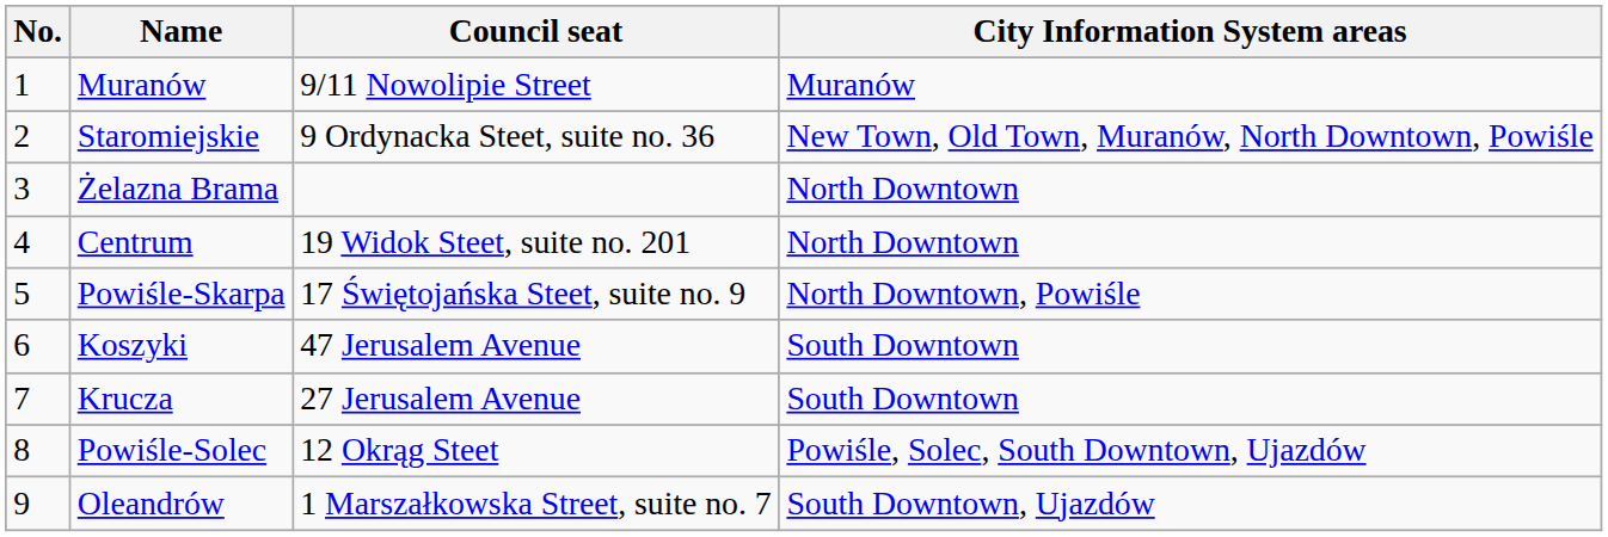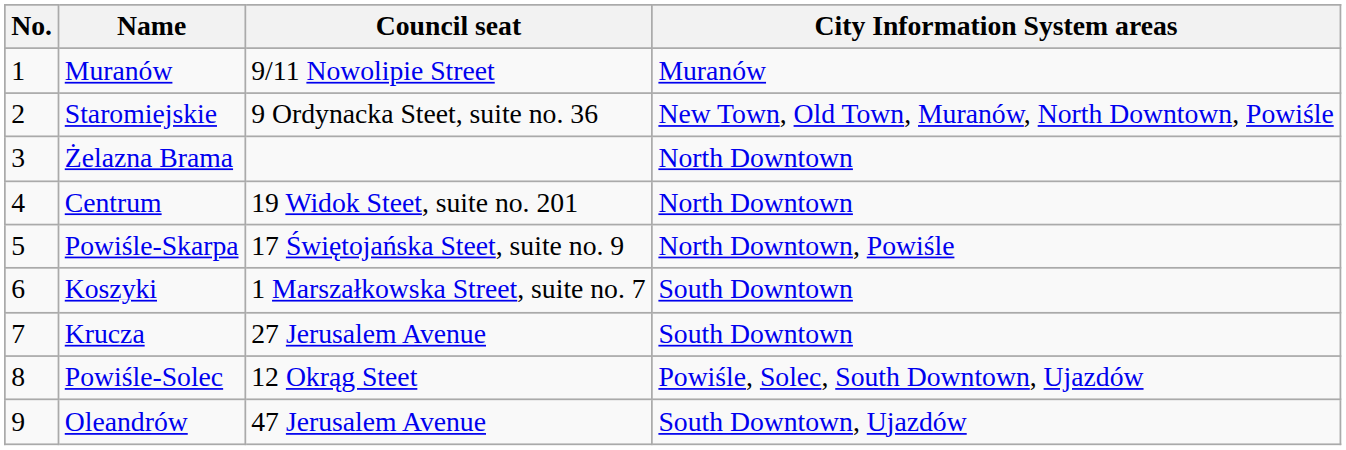 <table class="wikitable">
 <tr>
 <th>No.</th>
 <th>Name</th>
 <th>Council seat</th>
 <th>City Information System areas</th>
 </tr>
 <tr>
 <td>1</td>
 <td><a href='#'>Muranów</a></td>
 <td>9/11 <a href='#'>Nowolipie Street</a></td>
 <td><a href='#'>Muranów</a></td>
 </tr>
 <tr>
 <td>2</td>
 <td><a href='#'>Staromiejskie</a></td>
 <td>9 Ordynacka Steet, suite no. 36</td>
 <td><a href='#'>New Town</a>, <a href='#'>Old Town</a>, <a href='#'>Muranów</a>, <a href='#'>North Downtown</a>, <a href='#'>Powiśle</a></td>
 </tr>
 <tr>
 <td>3</td>
 <td><a href='#'>Żelazna Brama</a></td>
 <td></td>
 <td><a href='#'>North Downtown</a></td>
 </tr>
 <tr>
 <td>4</td>
 <td><a href='#'>Centrum</a></td>
 <td>19 <a href='#'>Widok Steet</a>, suite no. 201</td>
 <td><a href='#'>North Downtown</a></td>
 </tr>
 <tr>
 <td>5</td>
 <td><a href='#'>Powiśle-Skarpa</a></td>
 <td>17 <a href='#'>Świętojańska Steet</a>, suite no. 9</td>
 <td><a href='#'>North Downtown</a>, <a href='#'>Powiśle</a></td>
 </tr>
 <tr>
 <td>6</td>
 <td><a href='#'>Koszyki</a></td>
-<td>47 <a href='#'>Jerusalem Avenue</a></td>
+<td>1 <a href='#'>Marszałkowska Street</a>, suite no. 7</td>
 <td><a href='#'>South Downtown</a></td>
 </tr>
 <tr>
 <td>7</td>
 <td><a href='#'>Krucza</a></td>
 <td>27 <a href='#'>Jerusalem Avenue</a></td>
 <td><a href='#'>South Downtown</a></td>
 </tr>
 <tr>
 <td>8</td>
 <td><a href='#'>Powiśle-Solec</a></td>
 <td>12 <a href='#'>Okrąg Steet</a></td>
 <td><a href='#'>Powiśle</a>, <a href='#'>Solec</a>, <a href='#'>South Downtown</a>, <a href='#'>Ujazdów</a></td>
 </tr>
 <tr>
 <td>9</td>
 <td><a href='#'>Oleandrów</a></td>
-<td>1 <a href='#'>Marszałkowska Street</a>, suite no. 7</td>
+<td>47 <a href='#'>Jerusalem Avenue</a></td>
 <td><a href='#'>South Downtown</a>, <a href='#'>Ujazdów</a></td>
 </tr>
 </table>
